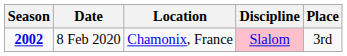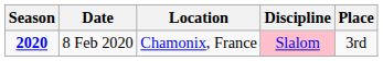 <table class=wikitable style="text-align:center ; font-size:95%;">
 <tr>
 <th>Season</th>
 <th>Date</th>
 <th>Location</th>
 <th>Discipline</th>
 <th>Place</th>
 </tr>
 <tr>
-<td><strong><a href='#'>2002</a></strong></td>
+<td><strong><a href='#'>2020</a></strong></td>
 <td align=right>8 Feb 2020</td>
 <td align=left> <a href='#'>Chamonix</a>, France</td>
 <td style="background: pink;"><a href='#'>Slalom</a></td>
 <td>3rd</td>
 </tr>
 </table>
